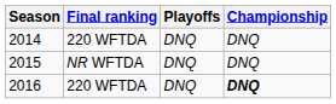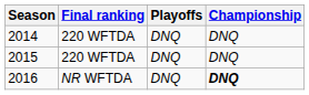 <table class="wikitable sortable">
 <tr>
 <th>Season</th>
 <th><a href='#'>Final ranking</a></th>
 <th>Playoffs</th>
 <th><a href='#'>Championship</a></th>
 </tr>
 <tr>
 <td>2014</td>
 <td>220 WFTDA</td>
 <td><em>DNQ</em></td>
 <td><em>DNQ</em></td>
 </tr>
 <tr>
 <td>2015</td>
-<td><em>NR</em> WFTDA</td>
+<td>220 WFTDA</td>
 <td><em>DNQ</em></td>
 <td><em>DNQ</em></td>
 </tr>
 <tr>
 <td>2016</td>
-<td>220 WFTDA</td>
+<td><em>NR</em> WFTDA</td>
 <td><em>DNQ</em></td>
 <td><strong><em>DNQ</em></strong></td>
 </tr>
 </table>
